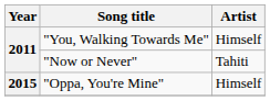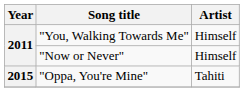 <table class="wikitable sortable plainrowheaders">
 <tr>
 <th scope="col">Year</th>
 <th scope="col">Song title</th>
 <th scope="col">Artist</th>
 </tr>
 <tr>
 <th scope="row" rowspan=2>2011</th>
 <td>"You, Walking Towards Me"</td>
 <td>Himself</td>
 </tr>
 <tr>
 <td>"Now or Never"</td>
-<td>Tahiti</td>
+<td>Himself</td>
 </tr>
 <tr>
 <th scope="row" rowspan=1>2015</th>
 <td>"Oppa, You're Mine"</td>
-<td>Himself</td>
+<td>Tahiti</td>
 </tr>
 <tr>
 </tr>
 </table>
